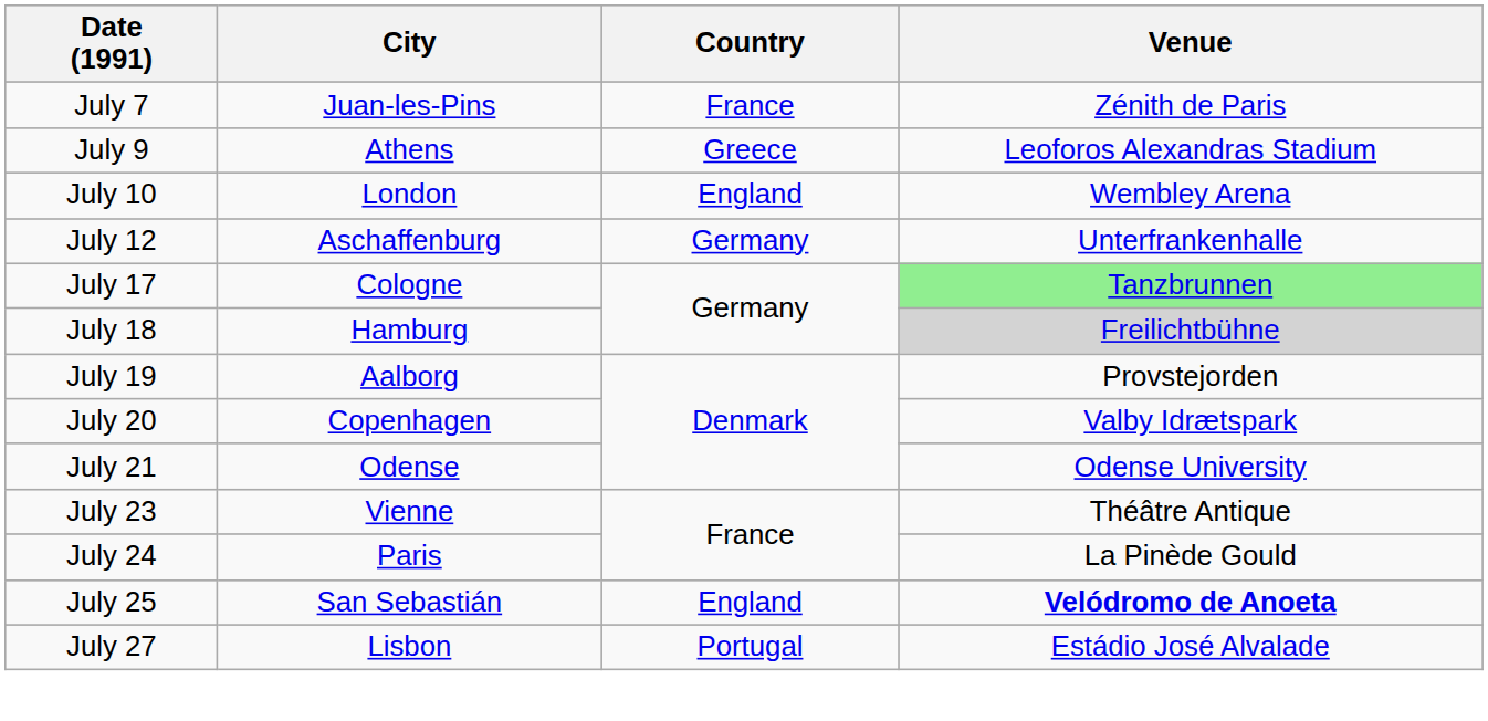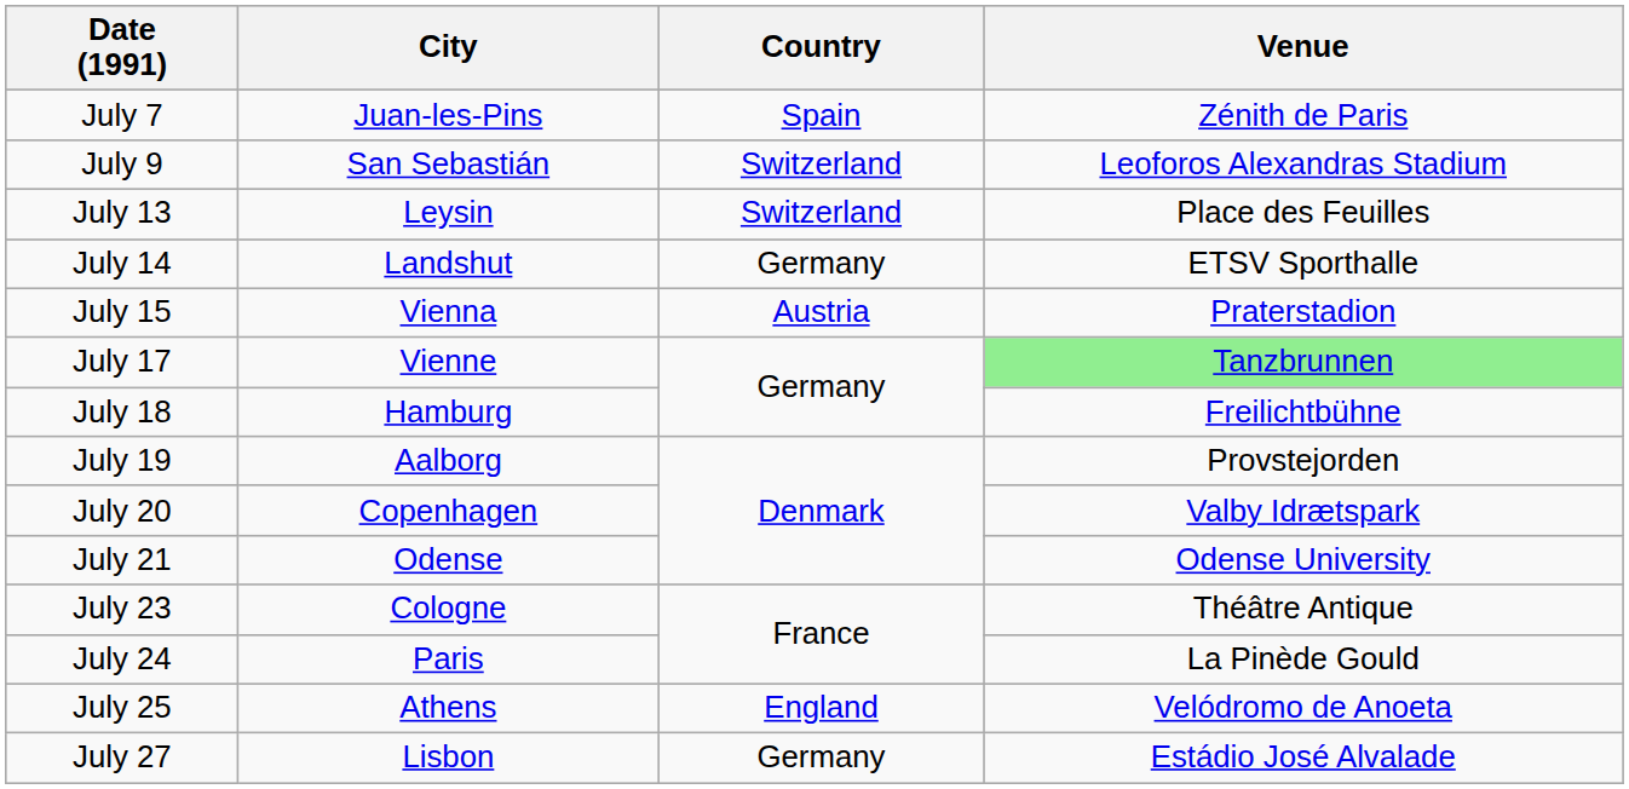 <table class="wikitable sortable plainrowheaders" style="text-align:center;">
 <tr>
 <th scope="col" style="width:7em;">Date<br>(1991)</th>
 <th scope="col" style="width:13em;">City</th>
 <th scope="col" style="width:10em;">Country</th>
 <th scope="col" style="width:20em;">Venue</th>
 </tr>
 <tr>
 <td>July 7</td>
 <td><a href='#'>Juan-les-Pins</a></td>
-<td><a href='#'>France</a></td>
+<td><a href='#'>Spain</a></td>
 <td><a href='#'>Zénith de Paris</a></td>
 </tr>
 <tr>
 <td>July 9</td>
-<td><a href='#'>Athens</a></td>
-<td><a href='#'>Greece</a></td>
+<td><a href='#'>San Sebastián</a></td>
+<td><a href='#'>Switzerland</a></td>
 <td><a href='#'>Leoforos Alexandras Stadium</a></td>
 </tr>
 <tr>
-<td>July 10</td>
-<td><a href='#'>London</a></td>
-<td><a href='#'>England</a></td>
-<td><a href='#'>Wembley Arena</a></td>
+<td>July 13</td>
+<td><a href='#'>Leysin</a></td>
+<td><a href='#'>Switzerland</a></td>
+<td>Place des Feuilles</td>
 </tr>
 <tr>
-<td>July 12</td>
-<td><a href='#'>Aschaffenburg</a></td>
-<td><a href='#'>Germany</a></td>
-<td><a href='#'>Unterfrankenhalle</a></td>
+<td>July 14</td>
+<td><a href='#'>Landshut</a></td>
+<td>Germany</td>
+<td>ETSV Sporthalle</td>
+</tr>
+<tr>
+<td>July 15</td>
+<td><a href='#'>Vienna</a></td>
+<td><a href='#'>Austria</a></td>
+<td><a href='#'>Praterstadion</a></td>
 </tr>
 <tr>
 <td>July 17</td>
-<td><a href='#'>Cologne</a></td>
+<td><a href='#'>Vienne</a></td>
 <td rowspan="2">Germany</td>
 <td style="background: lightgreen;"><a href='#'>Tanzbrunnen</a></td>
 </tr>
 <tr>
 <td>July 18</td>
 <td><a href='#'>Hamburg</a></td>
-<td style="background: lightgrey;"><a href='#'>Freilichtbühne</a></td>
+<td><a href='#'>Freilichtbühne</a></td>
 </tr>
 <tr>
 <td>July 19</td>
 <td><a href='#'>Aalborg</a></td>
 <td rowspan="3"><a href='#'>Denmark</a></td>
 <td>Provstejorden</td>
 </tr>
 <tr>
 <td>July 20</td>
 <td><a href='#'>Copenhagen</a></td>
 <td><a href='#'>Valby Idrætspark</a></td>
 </tr>
 <tr>
 <td>July 21</td>
 <td><a href='#'>Odense</a></td>
 <td><a href='#'>Odense University</a></td>
 </tr>
 <tr>
 <td>July 23</td>
-<td><a href='#'>Vienne</a></td>
+<td><a href='#'>Cologne</a></td>
 <td rowspan="2">France</td>
 <td>Théâtre Antique</td>
 </tr>
 <tr>
 <td>July 24</td>
 <td><a href='#'>Paris</a></td>
 <td>La Pinède Gould</td>
 </tr>
 <tr>
 <td>July 25</td>
-<td><a href='#'>San Sebastián</a></td>
+<td><a href='#'>Athens</a></td>
 <td><a href='#'>England</a></td>
-<td><strong><a href='#'>Velódromo de Anoeta</a></strong></td>
+<td><a href='#'>Velódromo de Anoeta</a></td>
 </tr>
 <tr>
 <td>July 27</td>
 <td><a href='#'>Lisbon</a></td>
-<td><a href='#'>Portugal</a></td>
+<td>Germany</td>
 <td><a href='#'>Estádio José Alvalade</a></td>
 </tr>
 </table>
